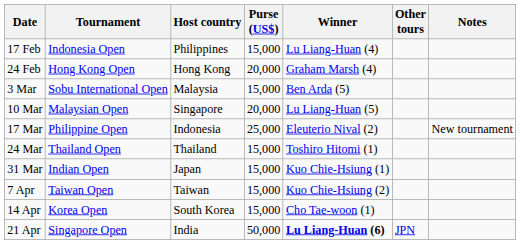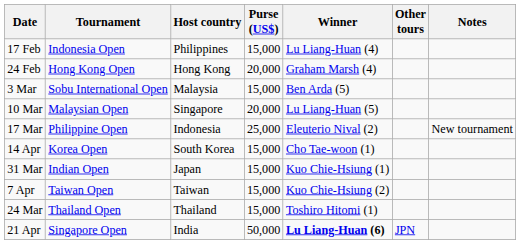 <table class="wikitable" style="font-size:95%">
 <tr>
 <th>Date</th>
 <th>Tournament</th>
 <th>Host country</th>
 <th>Purse<br>(<a href='#'>US$</a>)</th>
 <th>Winner</th>
 <th>Other<br>tours</th>
 <th>Notes</th>
 </tr>
 <tr>
 <td>17 Feb</td>
 <td><a href='#'>Indonesia Open</a></td>
 <td>Philippines</td>
 <td align=right>15,000</td>
 <td> <a href='#'>Lu Liang-Huan</a> (4)</td>
 <td></td>
 <td></td>
 </tr>
 <tr>
 <td>24 Feb</td>
 <td><a href='#'>Hong Kong Open</a></td>
 <td>Hong Kong</td>
 <td align=right>20,000</td>
 <td> <a href='#'>Graham Marsh</a> (4)</td>
 <td></td>
 <td></td>
 </tr>
 <tr>
 <td>3 Mar</td>
 <td><a href='#'>Sobu International Open</a></td>
 <td>Malaysia</td>
 <td align=right>15,000</td>
 <td> <a href='#'>Ben Arda</a> (5)</td>
 <td></td>
 <td></td>
 </tr>
 <tr>
 <td>10 Mar</td>
 <td><a href='#'>Malaysian Open</a></td>
 <td>Singapore</td>
 <td align=right>20,000</td>
 <td> <a href='#'>Lu Liang-Huan</a> (5)</td>
 <td></td>
 <td></td>
 </tr>
 <tr>
 <td>17 Mar</td>
 <td><a href='#'>Philippine Open</a></td>
 <td>Indonesia</td>
 <td align=right>25,000</td>
 <td> <a href='#'>Eleuterio Nival</a> (2)</td>
 <td></td>
 <td>New tournament</td>
 </tr>
 <tr>
-<td>24 Mar</td>
-<td><a href='#'>Thailand Open</a></td>
-<td>Thailand</td>
+<td>14 Apr</td>
+<td><a href='#'>Korea Open</a></td>
+<td>South Korea</td>
 <td align=right>15,000</td>
-<td> <a href='#'>Toshiro Hitomi</a> (1)</td>
+<td> <a href='#'>Cho Tae-woon</a> (1)</td>
 <td></td>
 <td></td>
 </tr>
 <tr>
 <td>31 Mar</td>
 <td><a href='#'>Indian Open</a></td>
 <td>Japan</td>
 <td align=right>15,000</td>
 <td> <a href='#'>Kuo Chie-Hsiung</a> (1)</td>
 <td></td>
 <td></td>
 </tr>
 <tr>
 <td>7 Apr</td>
 <td><a href='#'>Taiwan Open</a></td>
 <td>Taiwan</td>
 <td align=right>15,000</td>
 <td> <a href='#'>Kuo Chie-Hsiung</a> (2)</td>
 <td></td>
 <td></td>
 </tr>
 <tr>
-<td>14 Apr</td>
-<td><a href='#'>Korea Open</a></td>
-<td>South Korea</td>
+<td>24 Mar</td>
+<td><a href='#'>Thailand Open</a></td>
+<td>Thailand</td>
 <td align=right>15,000</td>
-<td> <a href='#'>Cho Tae-woon</a> (1)</td>
+<td> <a href='#'>Toshiro Hitomi</a> (1)</td>
 <td></td>
 <td></td>
 </tr>
 <tr>
 <td>21 Apr</td>
 <td><a href='#'>Singapore Open</a></td>
 <td>India</td>
 <td align=right>50,000</td>
 <td><strong> <a href='#'>Lu Liang-Huan</a> (6)</strong></td>
 <td><a href='#'>JPN</a></td>
 <td></td>
 </tr>
 </table>
